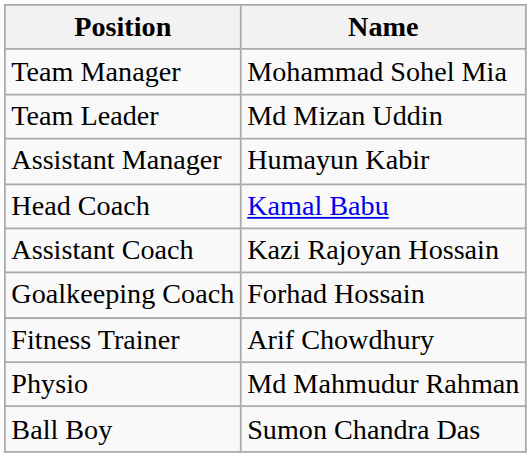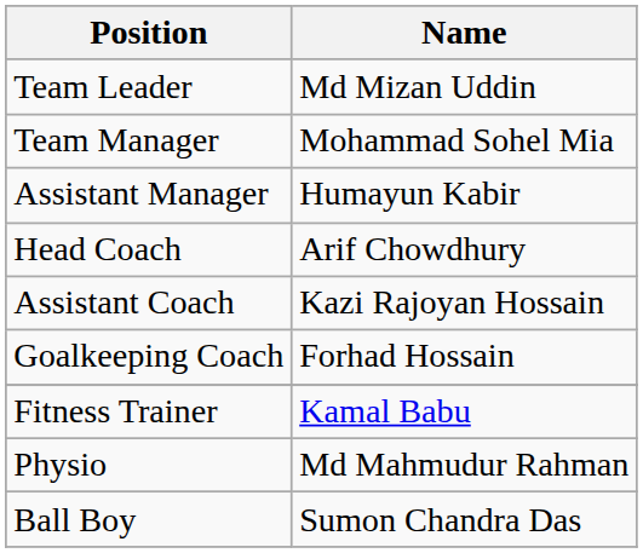 <table class="wikitable">
 <tr>
 <th>Position</th>
 <th>Name</th>
 </tr>
 <tr>
+<td>Team Leader</td>
+<td> Md Mizan Uddin</td>
+</tr>
+<tr>
 <td>Team Manager</td>
 <td> Mohammad Sohel Mia</td>
-</tr>
-<tr>
-<td>Team Leader</td>
-<td> Md Mizan Uddin</td>
 </tr>
 <tr>
 <td>Assistant Manager</td>
 <td> Humayun Kabir</td>
 </tr>
 <tr>
 <td>Head Coach</td>
-<td> <a href='#'>Kamal Babu</a></td>
+<td> Arif Chowdhury</td>
 </tr>
 <tr>
 <td>Assistant Coach</td>
 <td> Kazi Rajoyan Hossain</td>
 </tr>
 <tr>
 <td>Goalkeeping Coach</td>
 <td> Forhad Hossain</td>
 </tr>
 <tr>
 </tr>
 <tr>
 <td>Fitness Trainer</td>
-<td> Arif Chowdhury</td>
+<td> <a href='#'>Kamal Babu</a></td>
 </tr>
 <tr>
 <td>Physio</td>
 <td> Md Mahmudur Rahman</td>
 </tr>
 <tr>
 <td>Ball Boy</td>
 <td> Sumon Chandra Das</td>
 </tr>
 </table>
